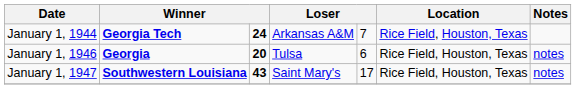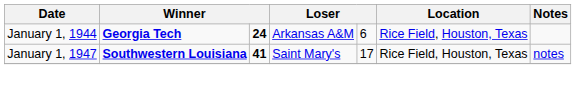 <table class="wikitable">
 <tr>
 <th>Date</th>
 <th colspan="2">Winner</th>
 <th colspan="2">Loser</th>
 <th>Location</th>
 <th>Notes</th>
 </tr>
 <tr>
 <td>January 1, <a href='#'>1944</a></td>
 <td><strong><a href='#'>Georgia Tech</a></strong></td>
 <td><strong>24</strong></td>
 <td><a href='#'>Arkansas A&M</a></td>
-<td>7</td>
+<td>6</td>
 <td><a href='#'>Rice Field</a>, <a href='#'>Houston, Texas</a></td>
 <td></td>
 </tr>
 <tr>
-<td>January 1, <a href='#'>1946</a></td>
-<td><strong><a href='#'>Georgia</a></strong></td>
-<td><strong>20</strong></td>
-<td><a href='#'>Tulsa</a></td>
-<td>6</td>
-<td>Rice Field, Houston, Texas</td>
-<td><a href='#'>notes</a></td>
-</tr>
-<tr>
 <td>January 1, <a href='#'>1947</a></td>
 <td><strong><a href='#'>Southwestern Louisiana</a></strong></td>
-<td><strong>43</strong></td>
+<td><strong>41</strong></td>
 <td><a href='#'>Saint Mary's</a></td>
 <td>17</td>
 <td>Rice Field, Houston, Texas</td>
 <td><a href='#'>notes</a></td>
 </tr>
 <tr>
 </tr>
 </table>
